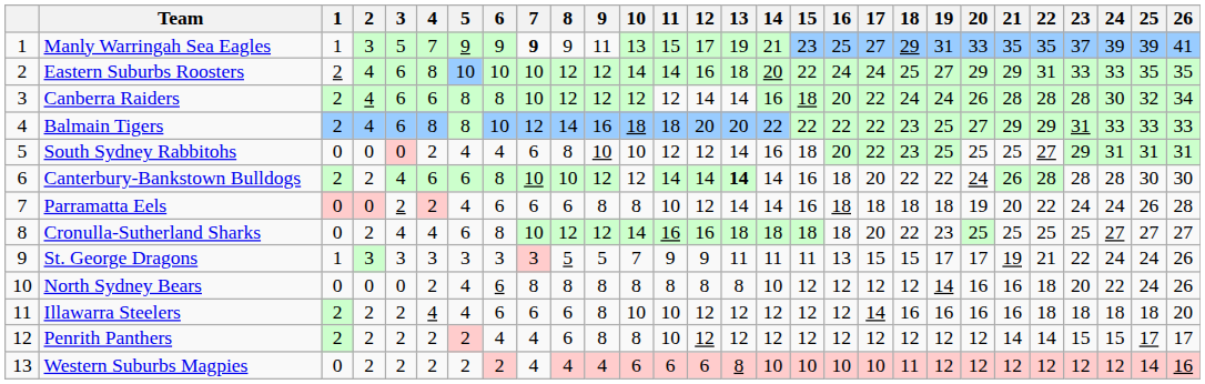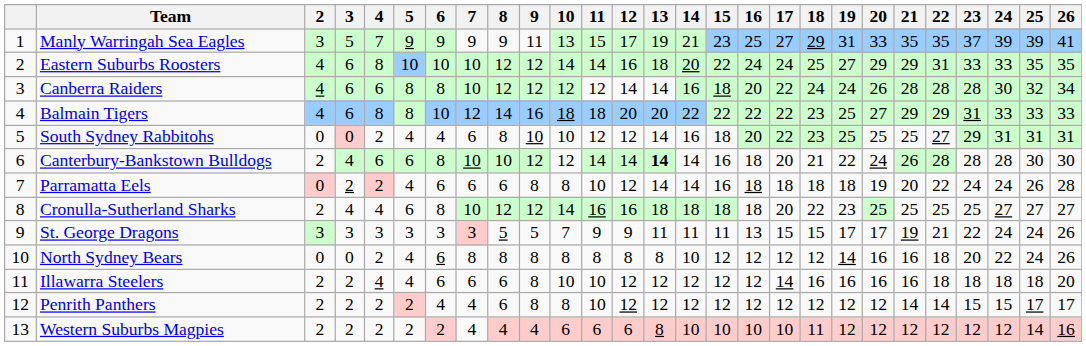 <table class="wikitable" style="text-align:center; line-height: 90%; font-size:90%;" width=100%>
 <tr>
 <th width=20 abbr="Position"></th>
 <th width=250>Team</th>
-<th width=20 abbr="Round 1">1</th>
 <th width=20 abbr="Round 2">2</th>
 <th width=20 abbr="Round 3">3</th>
 <th width=20 abbr="Round 4">4</th>
 <th width=20 abbr="Round 5">5</th>
 <th width=20 abbr="Round 6">6</th>
 <th width=20 abbr="Round 7">7</th>
 <th width=20 abbr="Round 8">8</th>
 <th width=20 abbr="Round 9">9</th>
 <th width=20 abbr="Round 10">10</th>
 <th width=20 abbr="Round 11">11</th>
 <th width=20 abbr="Round 12">12</th>
 <th width=20 abbr="Round 13">13</th>
 <th width=20 abbr="Round 14">14</th>
 <th width=20 abbr="Round 15">15</th>
 <th width=20 abbr="Round 16">16</th>
 <th width=20 abbr="Round 17">17</th>
 <th width=20 abbr="Round 18">18</th>
 <th width=20 abbr="Round 19">19</th>
 <th width=20 abbr="Round 20">20</th>
 <th width=20 abbr="Round 21">21</th>
 <th width=20 abbr="Round 22">22</th>
 <th width=20 abbr="Round 23">23</th>
 <th width=20 abbr="Round 24">24</th>
 <th width=20 abbr="Round 25">25</th>
 <th width=20 abbr="Round 26">26</th>
 </tr>
 <tr>
 <td>1</td>
 <td style="text-align:left;"> <a href='#'>Manly Warringah Sea Eagles</a></td>
-<td>1</td>
 <td style="background: #ccffcc;">3</td>
 <td style="background: #ccffcc;">5</td>
 <td style="background: #ccffcc;">7</td>
 <td style="background: #ccffcc;"><u>9</u></td>
 <td style="background: #ccffcc;">9</td>
-<td><strong>9</strong></td>
+<td>9</td>
 <td>9</td>
 <td>11</td>
 <td style="background: #ccffcc;">13</td>
 <td style="background: #ccffcc;">15</td>
 <td style="background: #ccffcc;">17</td>
 <td style="background: #ccffcc;">19</td>
 <td style="background: #ccffcc;">21</td>
 <td style="background: #99ccff;">23</td>
 <td style="background: #99ccff;">25</td>
 <td style="background: #99ccff;">27</td>
 <td style="background: #99ccff;"><u>29</u></td>
 <td style="background: #99ccff;">31</td>
 <td style="background: #99ccff;">33</td>
 <td style="background: #99ccff;">35</td>
 <td style="background: #99ccff;">35</td>
 <td style="background: #99ccff;">37</td>
 <td style="background: #99ccff;">39</td>
 <td style="background: #99ccff;">39</td>
 <td style="background: #99ccff;">41</td>
 </tr>
 <tr>
 <td>2</td>
 <td style="text-align:left;"> <a href='#'>Eastern Suburbs Roosters</a></td>
-<td><u>2</u></td>
 <td style="background: #ccffcc;">4</td>
 <td style="background: #ccffcc;">6</td>
 <td style="background: #ccffcc;">8</td>
 <td style="background: #99ccff;">10</td>
 <td style="background: #ccffcc;">10</td>
 <td style="background: #ccffcc;">10</td>
 <td style="background: #ccffcc;">12</td>
 <td style="background: #ccffcc;">12</td>
 <td style="background: #ccffcc;">14</td>
 <td style="background: #ccffcc;">14</td>
 <td style="background: #ccffcc;">16</td>
 <td style="background: #ccffcc;">18</td>
 <td style="background: #ccffcc;"><u>20</u></td>
 <td style="background: #ccffcc;">22</td>
 <td style="background: #ccffcc;">24</td>
 <td style="background: #ccffcc;">24</td>
 <td style="background: #ccffcc;">25</td>
 <td style="background: #ccffcc;">27</td>
 <td style="background: #ccffcc;">29</td>
 <td style="background: #ccffcc;">29</td>
 <td style="background: #ccffcc;">31</td>
 <td style="background: #ccffcc;">33</td>
 <td style="background: #ccffcc;">33</td>
 <td style="background: #ccffcc;">35</td>
 <td style="background: #ccffcc;">35</td>
 </tr>
 <tr>
 <td>3</td>
 <td style="text-align:left;"> <a href='#'>Canberra Raiders</a></td>
-<td style="background: #ccffcc;">2</td>
 <td style="background: #ccffcc;"><u>4</u></td>
 <td style="background: #ccffcc;">6</td>
 <td style="background: #ccffcc;">6</td>
 <td style="background: #ccffcc;">8</td>
 <td style="background: #ccffcc;">8</td>
 <td style="background: #ccffcc;">10</td>
 <td style="background: #ccffcc;">12</td>
 <td style="background: #ccffcc;">12</td>
 <td style="background: #ccffcc;">12</td>
 <td>12</td>
 <td>14</td>
 <td>14</td>
 <td style="background: #ccffcc;">16</td>
 <td style="background: #ccffcc;"><u>18</u></td>
 <td style="background: #ccffcc;">20</td>
 <td style="background: #ccffcc;">22</td>
 <td style="background: #ccffcc;">24</td>
 <td style="background: #ccffcc;">24</td>
 <td style="background: #ccffcc;">26</td>
 <td style="background: #ccffcc;">28</td>
 <td style="background: #ccffcc;">28</td>
 <td style="background: #ccffcc;">28</td>
 <td style="background: #ccffcc;">30</td>
 <td style="background: #ccffcc;">32</td>
 <td style="background: #ccffcc;">34</td>
 </tr>
 <tr>
 <td>4</td>
 <td style="text-align:left;"> <a href='#'>Balmain Tigers</a></td>
-<td style="background: #99ccff;">2</td>
 <td style="background: #99ccff;">4</td>
 <td style="background: #99ccff;">6</td>
 <td style="background: #99ccff;">8</td>
 <td style="background: #ccffcc;">8</td>
 <td style="background: #99ccff;">10</td>
 <td style="background: #99ccff;">12</td>
 <td style="background: #99ccff;">14</td>
 <td style="background: #99ccff;">16</td>
 <td style="background: #99ccff;"><u>18</u></td>
 <td style="background: #99ccff;">18</td>
 <td style="background: #99ccff;">20</td>
 <td style="background: #99ccff;">20</td>
 <td style="background: #99ccff;">22</td>
 <td style="background: #ccffcc;">22</td>
 <td style="background: #ccffcc;">22</td>
 <td style="background: #ccffcc;">22</td>
 <td style="background: #ccffcc;">23</td>
 <td style="background: #ccffcc;">25</td>
 <td style="background: #ccffcc;">27</td>
 <td style="background: #ccffcc;">29</td>
 <td style="background: #ccffcc;">29</td>
 <td style="background: #ccffcc;"><u>31</u></td>
 <td style="background: #ccffcc;">33</td>
 <td style="background: #ccffcc;">33</td>
 <td style="background: #ccffcc;">33</td>
 </tr>
 <tr>
 <td>5</td>
 <td style="text-align:left;"> <a href='#'>South Sydney Rabbitohs</a></td>
 <td>0</td>
-<td>0</td>
 <td style="background: #ffcccc;">0</td>
 <td>2</td>
 <td>4</td>
 <td>4</td>
 <td>6</td>
 <td>8</td>
 <td><u>10</u></td>
 <td>10</td>
 <td>12</td>
 <td>12</td>
 <td>14</td>
 <td>16</td>
 <td>18</td>
 <td style="background: #ccffcc;">20</td>
 <td style="background: #ccffcc;">22</td>
 <td style="background: #ccffcc;">23</td>
 <td style="background: #ccffcc;">25</td>
 <td>25</td>
 <td>25</td>
 <td><u>27</u></td>
 <td style="background: #ccffcc;">29</td>
 <td style="background: #ccffcc;">31</td>
 <td style="background: #ccffcc;">31</td>
 <td style="background: #ccffcc;">31</td>
 </tr>
 <tr>
 <td>6</td>
 <td style="text-align:left;"> <a href='#'>Canterbury-Bankstown Bulldogs</a></td>
-<td style="background: #ccffcc;">2</td>
 <td>2</td>
 <td style="background: #ccffcc;">4</td>
 <td style="background: #ccffcc;">6</td>
 <td style="background: #ccffcc;">6</td>
 <td style="background: #ccffcc;">8</td>
 <td style="background: #ccffcc;"><u>10</u></td>
 <td style="background: #ccffcc;">10</td>
 <td style="background: #ccffcc;">12</td>
 <td>12</td>
 <td style="background: #ccffcc;">14</td>
 <td style="background: #ccffcc;">14</td>
 <td style="background: #ccffcc;"><strong>14</strong></td>
 <td>14</td>
 <td>16</td>
 <td>18</td>
 <td>20</td>
-<td>22</td>
+<td>21</td>
 <td>22</td>
 <td><u>24</u></td>
 <td style="background: #ccffcc;">26</td>
 <td style="background: #ccffcc;">28</td>
 <td>28</td>
 <td>28</td>
 <td>30</td>
 <td>30</td>
 </tr>
 <tr>
 <td>7</td>
 <td style="text-align:left;"> <a href='#'>Parramatta Eels</a></td>
-<td style="background: #ffcccc;">0</td>
 <td style="background: #ffcccc;">0</td>
 <td><u>2</u></td>
 <td style="background: #ffcccc;">2</td>
 <td>4</td>
 <td>6</td>
 <td>6</td>
 <td>6</td>
 <td>8</td>
 <td>8</td>
 <td>10</td>
 <td>12</td>
 <td>14</td>
 <td>14</td>
 <td>16</td>
 <td><u>18</u></td>
 <td>18</td>
 <td>18</td>
 <td>18</td>
 <td>19</td>
 <td>20</td>
 <td>22</td>
 <td>24</td>
 <td>24</td>
 <td>26</td>
 <td>28</td>
 </tr>
 <tr>
 <td>8</td>
 <td style="text-align:left;"> <a href='#'>Cronulla-Sutherland Sharks</a></td>
-<td>0</td>
 <td>2</td>
 <td>4</td>
 <td>4</td>
 <td>6</td>
 <td>8</td>
 <td style="background: #ccffcc;">10</td>
 <td style="background: #ccffcc;">12</td>
 <td style="background: #ccffcc;">12</td>
 <td style="background: #ccffcc;">14</td>
 <td style="background: #ccffcc;"><u>16</u></td>
 <td style="background: #ccffcc;">16</td>
 <td style="background: #ccffcc;">18</td>
 <td style="background: #ccffcc;">18</td>
 <td style="background: #ccffcc;">18</td>
 <td>18</td>
 <td>20</td>
 <td>22</td>
 <td>23</td>
 <td style="background: #ccffcc;">25</td>
 <td>25</td>
 <td>25</td>
 <td>25</td>
 <td><u>27</u></td>
 <td>27</td>
 <td>27</td>
 </tr>
 <tr>
 <td>9</td>
 <td style="text-align:left;"> <a href='#'>St. George Dragons</a></td>
-<td>1</td>
 <td style="background: #ccffcc;">3</td>
 <td>3</td>
 <td>3</td>
 <td>3</td>
 <td>3</td>
 <td style="background: #ffcccc;">3</td>
 <td><u>5</u></td>
 <td>5</td>
 <td>7</td>
 <td>9</td>
 <td>9</td>
 <td>11</td>
 <td>11</td>
 <td>11</td>
 <td>13</td>
 <td>15</td>
 <td>15</td>
 <td>17</td>
 <td>17</td>
 <td><u>19</u></td>
 <td>21</td>
 <td>22</td>
 <td>24</td>
 <td>24</td>
 <td>26</td>
 </tr>
 <tr>
 <td>10</td>
 <td style="text-align:left;"> <a href='#'>North Sydney Bears</a></td>
 <td>0</td>
 <td>0</td>
-<td>0</td>
 <td>2</td>
 <td>4</td>
 <td><u>6</u></td>
 <td>8</td>
 <td>8</td>
 <td>8</td>
 <td>8</td>
 <td>8</td>
 <td>8</td>
 <td>8</td>
 <td>10</td>
 <td>12</td>
 <td>12</td>
 <td>12</td>
 <td>12</td>
 <td><u>14</u></td>
 <td>16</td>
 <td>16</td>
 <td>18</td>
 <td>20</td>
 <td>22</td>
 <td>24</td>
 <td>26</td>
 </tr>
 <tr>
 <td>11</td>
 <td style="text-align:left;"> <a href='#'>Illawarra Steelers</a></td>
-<td style="background: #ccffcc;">2</td>
 <td>2</td>
 <td>2</td>
 <td><u>4</u></td>
 <td>4</td>
 <td>6</td>
 <td>6</td>
 <td>6</td>
 <td>8</td>
 <td>10</td>
 <td>10</td>
 <td>12</td>
 <td>12</td>
 <td>12</td>
 <td>12</td>
 <td>12</td>
 <td><u>14</u></td>
 <td>16</td>
 <td>16</td>
 <td>16</td>
 <td>16</td>
 <td>18</td>
 <td>18</td>
 <td>18</td>
 <td>18</td>
 <td>20</td>
 </tr>
 <tr>
 <td>12</td>
 <td style="text-align:left;"> <a href='#'>Penrith Panthers</a></td>
-<td style="background: #ccffcc;">2</td>
 <td>2</td>
 <td>2</td>
 <td>2</td>
 <td style="background: #ffcccc;">2</td>
 <td>4</td>
 <td>4</td>
 <td>6</td>
 <td>8</td>
 <td>8</td>
 <td>10</td>
 <td><u>12</u></td>
 <td>12</td>
 <td>12</td>
 <td>12</td>
 <td>12</td>
 <td>12</td>
 <td>12</td>
 <td>12</td>
 <td>12</td>
 <td>14</td>
 <td>14</td>
 <td>15</td>
 <td>15</td>
 <td><u>17</u></td>
 <td>17</td>
 </tr>
 <tr>
 <td>13</td>
 <td style="text-align:left;"> <a href='#'>Western Suburbs Magpies</a></td>
-<td>0</td>
 <td>2</td>
 <td>2</td>
 <td>2</td>
 <td>2</td>
 <td style="background: #ffcccc;">2</td>
 <td>4</td>
 <td style="background: #ffcccc;">4</td>
 <td style="background: #ffcccc;">4</td>
 <td style="background: #ffcccc;">6</td>
 <td style="background: #ffcccc;">6</td>
 <td style="background: #ffcccc;">6</td>
 <td style="background: #ffcccc;"><u>8</u></td>
 <td style="background: #ffcccc;">10</td>
 <td style="background: #ffcccc;">10</td>
 <td style="background: #ffcccc;">10</td>
 <td style="background: #ffcccc;">10</td>
 <td style="background: #ffcccc;">11</td>
 <td style="background: #ffcccc;">12</td>
 <td style="background: #ffcccc;">12</td>
 <td style="background: #ffcccc;">12</td>
 <td style="background: #ffcccc;">12</td>
 <td style="background: #ffcccc;">12</td>
 <td style="background: #ffcccc;">12</td>
 <td style="background: #ffcccc;">14</td>
 <td style="background: #ffcccc;"><u>16</u></td>
 </tr>
 </table>
